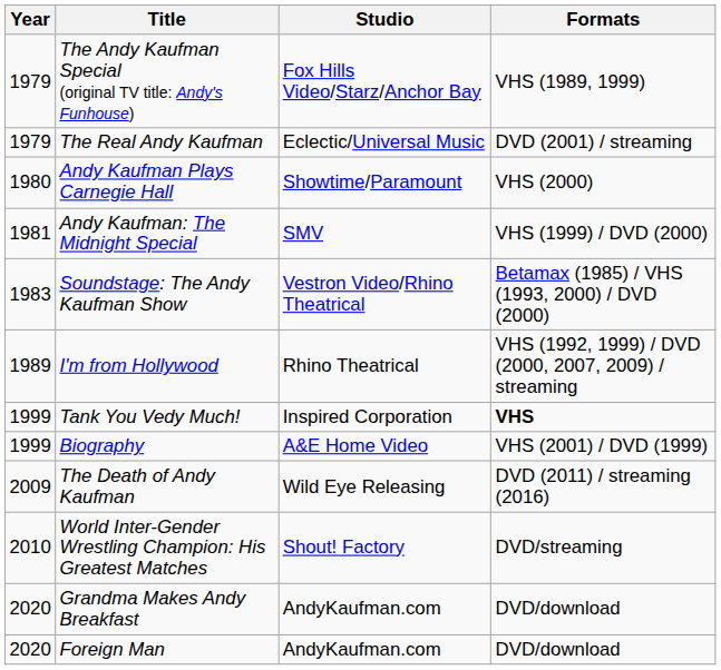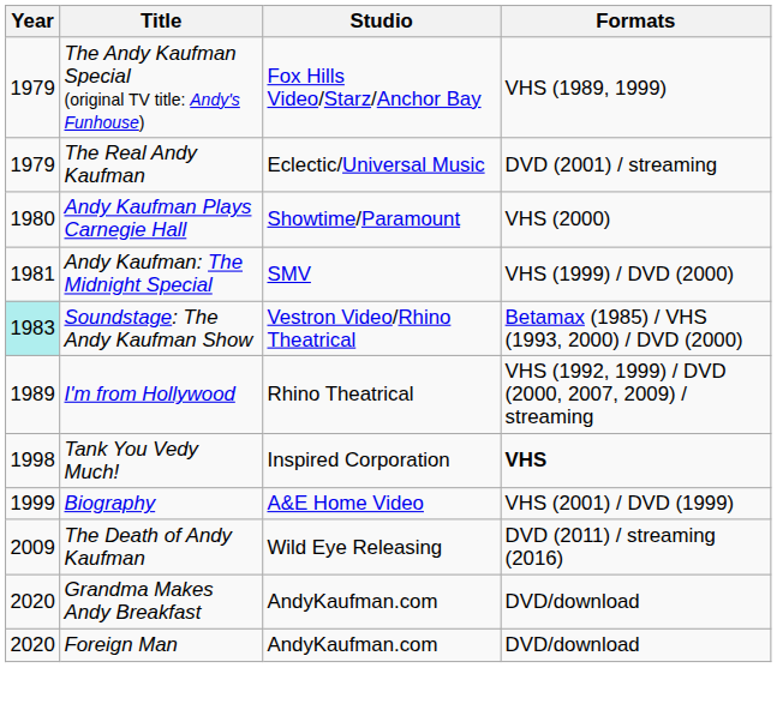 <table class="wikitable">
 <tr>
 <th>Year</th>
 <th>Title</th>
 <th>Studio</th>
 <th>Formats</th>
 </tr>
 <tr>
 <td>1979</td>
 <td><em>The Andy Kaufman Special</em> <br><small>(original TV title: <em><a href='#'>Andy's Funhouse</a></em>)</small></td>
 <td><a href='#'>Fox Hills Video</a>/<a href='#'>Starz</a>/<a href='#'>Anchor Bay</a></td>
 <td>VHS (1989, 1999)</td>
 </tr>
 <tr>
 <td>1979</td>
 <td><em>The Real Andy Kaufman</em></td>
 <td>Eclectic/<a href='#'>Universal Music</a></td>
 <td>DVD (2001) / streaming</td>
 </tr>
 <tr>
 <td>1980</td>
 <td><em><a href='#'>Andy Kaufman Plays Carnegie Hall</a></em></td>
 <td><a href='#'>Showtime</a>/<a href='#'>Paramount</a></td>
 <td>VHS (2000)</td>
 </tr>
 <tr>
 <td>1981</td>
 <td><em>Andy Kaufman: <a href='#'>The Midnight Special</a></em></td>
 <td><a href='#'>SMV</a></td>
 <td>VHS (1999) / DVD (2000)</td>
 </tr>
 <tr>
-<td>1983</td>
+<td style="background: paleturquoise;">1983</td>
 <td><em><a href='#'>Soundstage</a>: The Andy Kaufman Show</em></td>
 <td><a href='#'>Vestron Video</a>/<a href='#'>Rhino Theatrical</a></td>
 <td><a href='#'>Betamax</a> (1985) / VHS (1993, 2000) / DVD (2000)</td>
 </tr>
 <tr>
 <td>1989</td>
 <td><em><a href='#'>I'm from Hollywood</a></em></td>
 <td>Rhino Theatrical</td>
 <td>VHS (1992, 1999) / DVD (2000, 2007, 2009) / streaming</td>
 </tr>
 <tr>
-<td>1999</td>
+<td>1998</td>
 <td><em>Tank You Vedy Much!</em></td>
 <td>Inspired Corporation</td>
 <td><strong>VHS</strong></td>
 </tr>
 <tr>
 <td>1999</td>
 <td><em><a href='#'>Biography</a></em></td>
 <td><a href='#'>A&E Home Video</a></td>
 <td>VHS (2001) / DVD (1999)</td>
 </tr>
 <tr>
 <td>2009</td>
 <td><em>The Death of Andy Kaufman</em></td>
 <td>Wild Eye Releasing</td>
 <td>DVD (2011) / streaming (2016)</td>
 </tr>
 <tr>
-<td>2010</td>
-<td><em>World Inter-Gender Wrestling Champion: His Greatest Matches</em></td>
-<td><a href='#'>Shout! Factory</a></td>
-<td>DVD/streaming</td>
-</tr>
-<tr>
 <td>2020</td>
 <td><em>Grandma Makes Andy Breakfast</em></td>
 <td>AndyKaufman.com</td>
 <td>DVD/download</td>
 </tr>
 <tr>
 <td>2020</td>
 <td><em>Foreign Man</em></td>
 <td>AndyKaufman.com</td>
 <td>DVD/download</td>
 </tr>
 </table>
